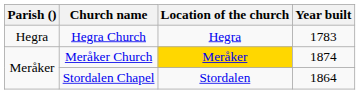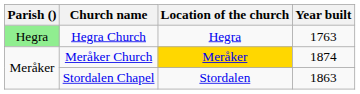 <table class="wikitable" style="text-align:center">
 <tr>
 <th>Parish ()</th>
 <th>Church name</th>
 <th>Location of the church</th>
 <th>Year built</th>
 </tr>
 <tr>
-<td rowspan="1">Hegra</td>
+<td rowspan="1" style="background: lightgreen;">Hegra</td>
 <td><a href='#'>Hegra Church</a></td>
 <td><a href='#'>Hegra</a></td>
-<td>1783</td>
+<td>1763</td>
 </tr>
 <tr>
 <td rowspan="2">Meråker</td>
 <td><a href='#'>Meråker Church</a></td>
 <td style="background: gold;"><a href='#'>Meråker</a></td>
 <td>1874</td>
 </tr>
 <tr>
 <td><a href='#'>Stordalen Chapel</a></td>
 <td><a href='#'>Stordalen</a></td>
-<td>1864</td>
+<td>1863</td>
 </tr>
 </table>
